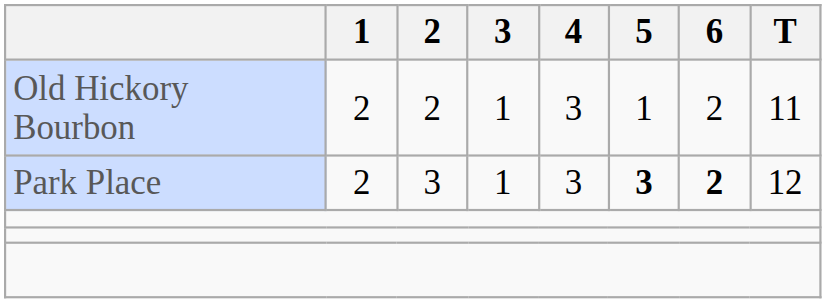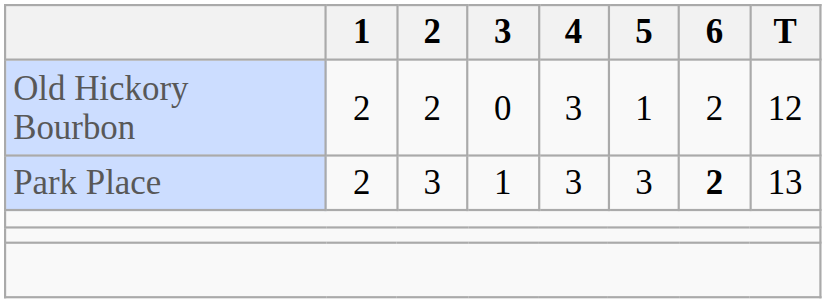 <table class="wikitable" style="text-align:center">
 <tr>
 <th width=140px></th>
 <th width=25px>1</th>
 <th width=25px>2</th>
 <th width=25px>3</th>
 <th width=25px>4</th>
 <th width=25px>5</th>
 <th width=25px>6</th>
 <th width=25px>T</th>
 </tr>
 <tr>
 <td style="background-color: #CDF; color: #585858"; align=left>Old Hickory Bourbon</td>
 <td>2</td>
 <td>2</td>
-<td>1</td>
+<td>0</td>
 <td>3</td>
 <td>1</td>
 <td>2</td>
-<td>11</td>
+<td>12</td>
 </tr>
 <tr>
 <td style="background-color: #CDF; color: #585858"; align=left>Park Place</td>
 <td>2</td>
 <td>3</td>
 <td>1</td>
 <td>3</td>
-<td><strong>3</strong></td>
+<td>3</td>
 <td><strong>2</strong></td>
-<td>12</td>
+<td>13</td>
 </tr>
 <tr>
 <td colspan="8"; align=left></td>
 </tr>
 <tr>
 <td colspan="8"; align=left></td>
 </tr>
 <tr>
 <td colspan="8"; align=left> </td>
 </tr>
 </table>
